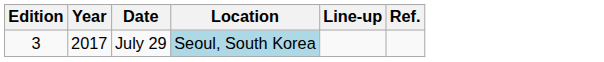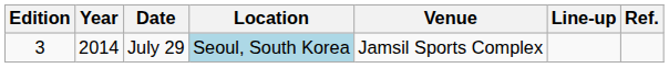 <table class="wikitable" border="1" style="text-align:center;">
 <tr>
 <th scope="col">Edition</th>
 <th scope="col">Year</th>
 <th scope="col">Date</th>
 <th scope="col">Location</th>
+<th scope="col">Venue</th>
 <th scope="col">Line-up</th>
 <th scope="col">Ref.</th>
 </tr>
 <tr>
 <td>3</td>
-<td>2017</td>
+<td>2014</td>
 <td>July 29</td>
 <td style="background: lightblue;">Seoul, South Korea</td>
+<td>Jamsil Sports Complex</td>
 <td></td>
 <td></td>
 </tr>
 </table>
